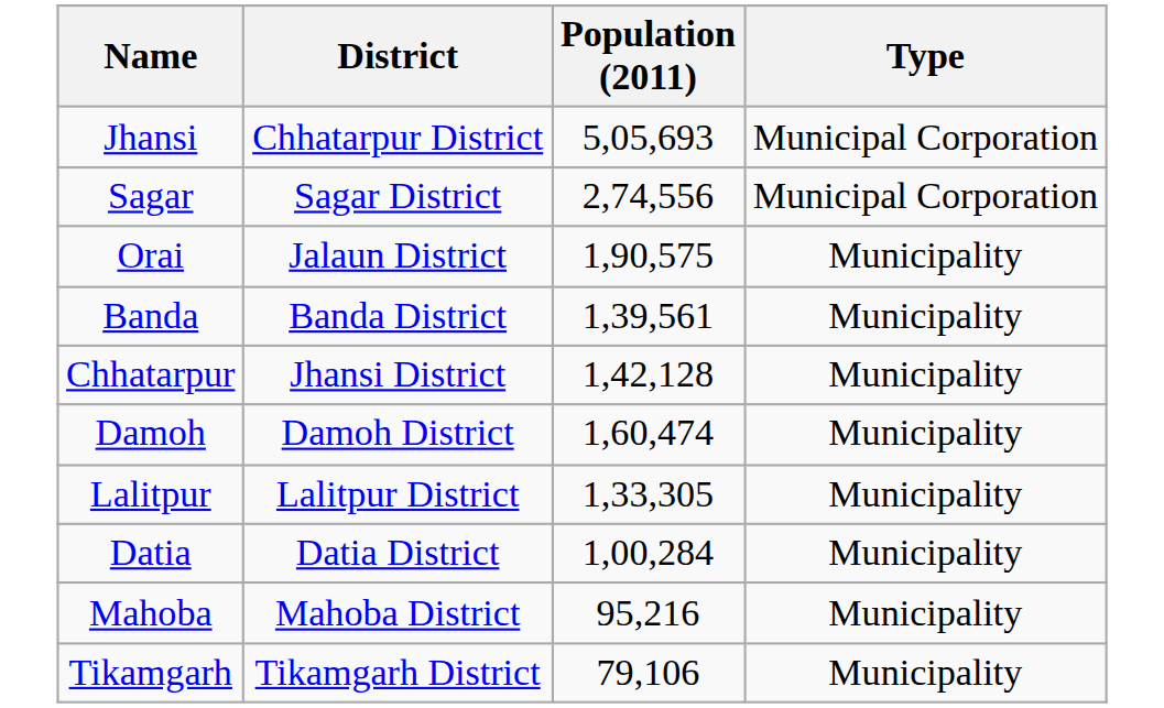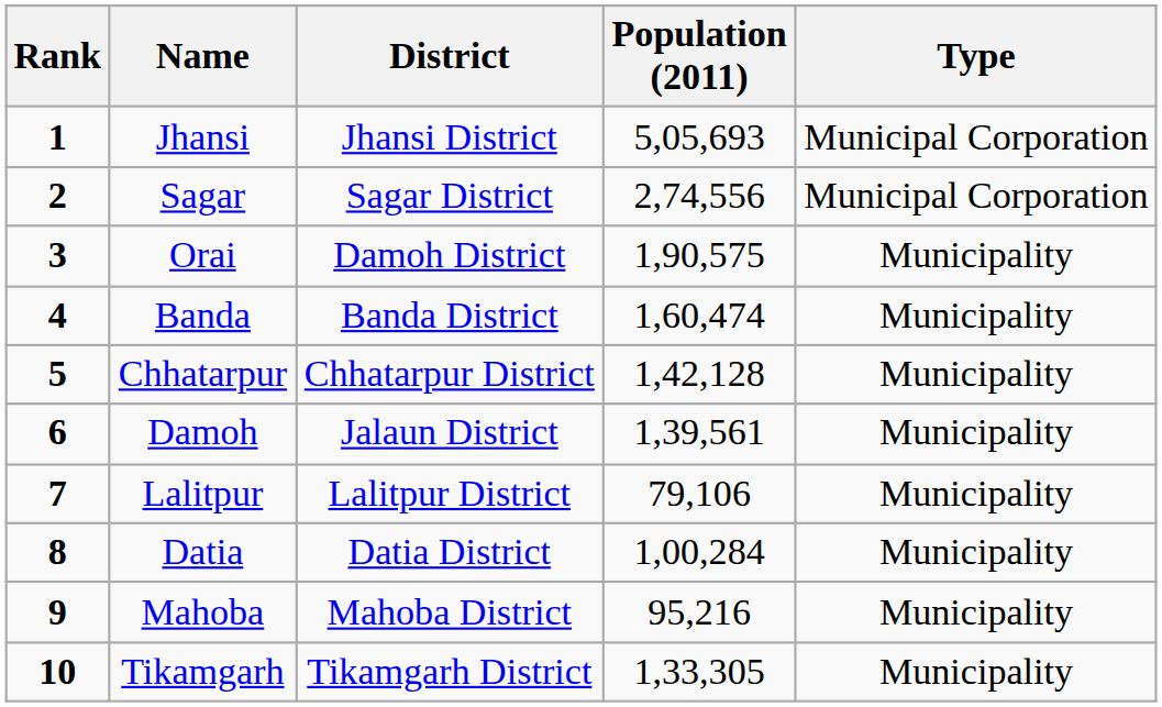 <table class="sortable wikitable" style="margin-left: auto; margin-right: auto; border: none; text-align:center;">
 <tr>
+<th rowspan="1">Rank</th>
 <th rowspan="1">Name</th>
 <th rowspan="1">District</th>
 <th rowspan="1">Population<br>(2011)</th>
 <th rowspan="1">Type</th>
 </tr>
 <tr>
+<td><strong>1</strong></td>
 <td><a href='#'>Jhansi</a></td>
-<td><a href='#'>Chhatarpur District</a></td>
+<td><a href='#'>Jhansi District</a></td>
 <td>5,05,693</td>
 <td>Municipal Corporation</td>
 </tr>
 <tr>
+<td><strong>2</strong></td>
 <td><a href='#'>Sagar</a></td>
 <td><a href='#'>Sagar District</a></td>
 <td>2,74,556</td>
 <td>Municipal Corporation</td>
 </tr>
 <tr>
+<td><strong>3</strong></td>
 <td><a href='#'>Orai</a></td>
-<td><a href='#'>Jalaun District</a></td>
+<td><a href='#'>Damoh District</a></td>
 <td>1,90,575</td>
 <td>Municipality</td>
 </tr>
 <tr>
+<td><strong>4</strong></td>
 <td><a href='#'>Banda</a></td>
 <td><a href='#'>Banda District</a></td>
+<td>1,60,474</td>
+<td>Municipality</td>
+</tr>
+<tr>
+<td><strong>5</strong></td>
+<td><a href='#'>Chhatarpur</a></td>
+<td><a href='#'>Chhatarpur District</a></td>
+<td>1,42,128</td>
+<td>Municipality</td>
+</tr>
+<tr>
+<td><strong>6</strong></td>
+<td><a href='#'>Damoh</a></td>
+<td><a href='#'>Jalaun District</a></td>
 <td>1,39,561</td>
 <td>Municipality</td>
 </tr>
 <tr>
-<td><a href='#'>Chhatarpur</a></td>
-<td><a href='#'>Jhansi District</a></td>
-<td>1,42,128</td>
+<td><strong>7</strong></td>
+<td><a href='#'>Lalitpur</a></td>
+<td><a href='#'>Lalitpur District</a></td>
+<td>79,106</td>
 <td>Municipality</td>
 </tr>
 <tr>
-<td><a href='#'>Damoh</a></td>
-<td><a href='#'>Damoh District</a></td>
-<td>1,60,474</td>
-<td>Municipality</td>
-</tr>
-<tr>
-<td><a href='#'>Lalitpur</a></td>
-<td><a href='#'>Lalitpur District</a></td>
-<td>1,33,305</td>
-<td>Municipality</td>
-</tr>
-<tr>
+<td><strong>8</strong></td>
 <td><a href='#'>Datia</a></td>
 <td><a href='#'>Datia District</a></td>
 <td>1,00,284</td>
 <td>Municipality</td>
 </tr>
 <tr>
+<td><strong>9</strong></td>
 <td><a href='#'>Mahoba</a></td>
 <td><a href='#'>Mahoba District</a></td>
 <td>95,216</td>
 <td>Municipality</td>
 </tr>
 <tr>
+<td><strong>10</strong></td>
 <td><a href='#'>Tikamgarh</a></td>
 <td><a href='#'>Tikamgarh District</a></td>
-<td>79,106</td>
+<td>1,33,305</td>
 <td>Municipality</td>
 </tr>
 </table>
